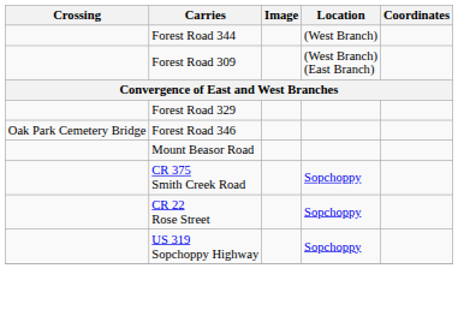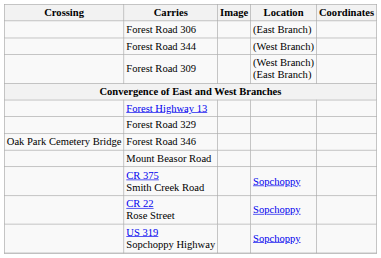 <table class=wikitable>
 <tr>
 <th>Crossing</th>
 <th>Carries</th>
 <th>Image</th>
 <th>Location</th>
 <th>Coordinates</th>
+</tr>
+<tr>
+<td></td>
+<td>Forest Road 306</td>
+<td></td>
+<td>(East Branch)</td>
+<td></td>
 </tr>
 <tr>
 <td></td>
 <td>Forest Road 344</td>
 <td></td>
 <td>(West Branch)</td>
 <td></td>
 </tr>
 <tr>
 <td></td>
 <td>Forest Road 309</td>
 <td></td>
 <td>(West Branch)<br>(East Branch)</td>
 <td><br></td>
 </tr>
 <tr>
 <th colspan=5>Convergence of East and West Branches</th>
+</tr>
+<tr>
+<td></td>
+<td><a href='#'>Forest Highway 13</a></td>
+<td></td>
+<td></td>
+<td></td>
 </tr>
 <tr>
 <td></td>
 <td>Forest Road 329</td>
 <td></td>
 <td></td>
 <td></td>
 </tr>
 <tr>
 <td>Oak Park Cemetery Bridge</td>
 <td>Forest Road 346</td>
 <td></td>
 <td></td>
 <td></td>
 </tr>
 <tr>
 <td></td>
 <td>Mount Beasor Road</td>
 <td></td>
 <td></td>
 <td></td>
 </tr>
 <tr>
 <td></td>
 <td> <a href='#'>CR 375</a><br>Smith Creek Road</td>
 <td></td>
 <td><a href='#'>Sopchoppy</a></td>
 <td></td>
 </tr>
 <tr>
 <td></td>
 <td><a href='#'>CR 22</a><br>Rose Street</td>
 <td></td>
 <td><a href='#'>Sopchoppy</a></td>
 <td></td>
 </tr>
 <tr>
 <td></td>
 <td> <a href='#'>US 319</a><br>Sopchoppy Highway</td>
 <td></td>
 <td><a href='#'>Sopchoppy</a></td>
 <td></td>
 </tr>
 <tr>
 </tr>
 </table>
